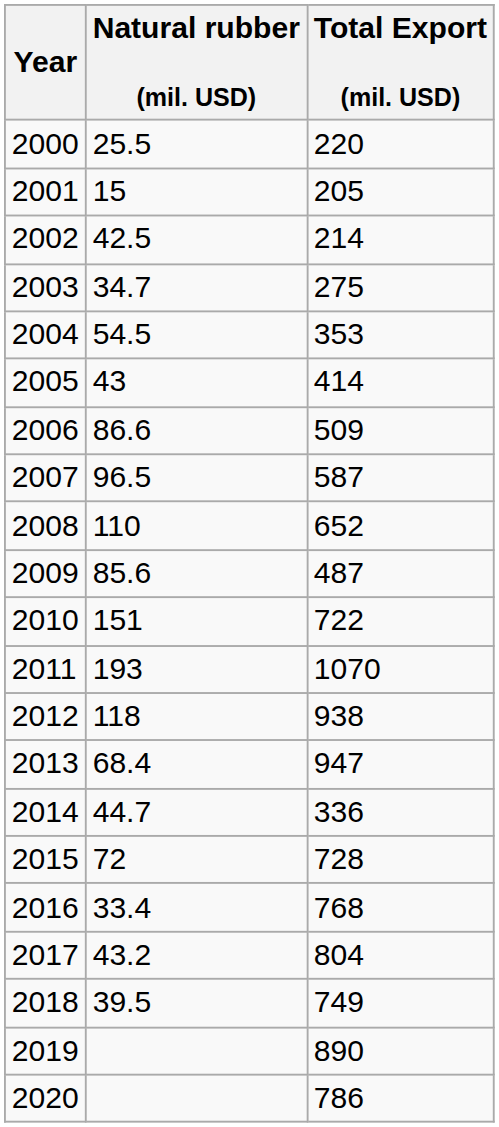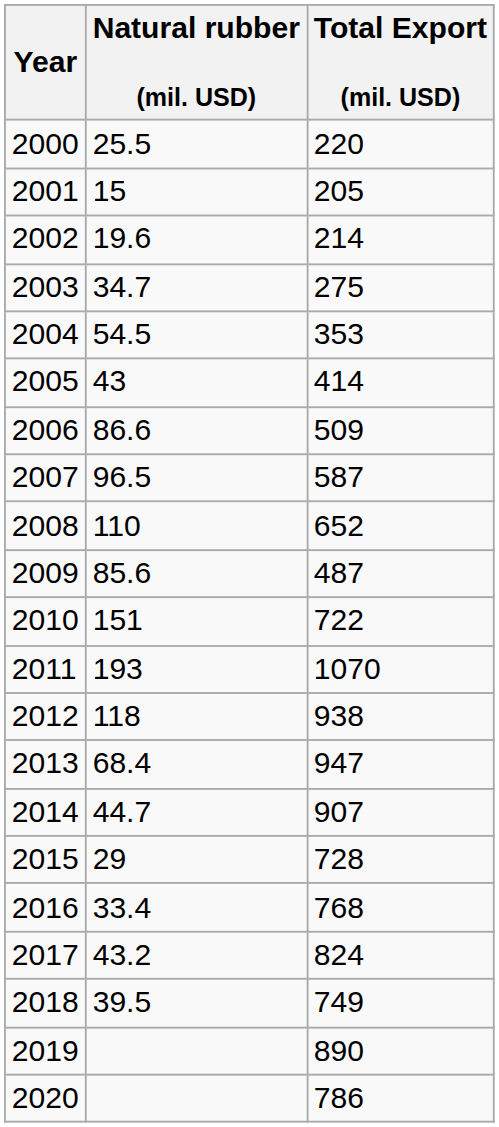 <table class="wikitable sortable static-row-numbers static-row-header-text">
 <tr>
 <th>Year</th>
 <th>Natural rubber<br><br><small>(mil. USD)</small> </th>
 <th>Total Export <br><br><small>(mil. USD)</small></th>
 </tr>
 <tr>
 <td>2000</td>
 <td>25.5</td>
 <td>220</td>
 </tr>
 <tr>
 <td>2001</td>
 <td>15</td>
 <td>205</td>
 </tr>
 <tr>
 <td>2002</td>
-<td>42.5</td>
+<td>19.6</td>
 <td>214</td>
 </tr>
 <tr>
 <td>2003</td>
 <td>34.7</td>
 <td>275</td>
 </tr>
 <tr>
 <td>2004</td>
 <td>54.5</td>
 <td>353</td>
 </tr>
 <tr>
 <td>2005</td>
 <td>43</td>
 <td>414</td>
 </tr>
 <tr>
 <td>2006</td>
 <td>86.6</td>
 <td>509</td>
 </tr>
 <tr>
 <td>2007</td>
 <td>96.5</td>
 <td>587</td>
 </tr>
 <tr>
 <td>2008</td>
 <td>110</td>
 <td>652</td>
 </tr>
 <tr>
 <td>2009</td>
 <td>85.6</td>
 <td>487</td>
 </tr>
 <tr>
 <td>2010</td>
 <td>151</td>
 <td>722</td>
 </tr>
 <tr>
 <td>2011</td>
 <td>193</td>
 <td>1070</td>
 </tr>
 <tr>
 <td>2012</td>
 <td>118</td>
 <td>938</td>
 </tr>
 <tr>
 <td>2013</td>
 <td>68.4</td>
 <td>947</td>
 </tr>
 <tr>
 <td>2014</td>
 <td>44.7</td>
-<td>336</td>
+<td>907</td>
 </tr>
 <tr>
 <td>2015</td>
-<td>72</td>
+<td>29</td>
 <td>728</td>
 </tr>
 <tr>
 <td>2016</td>
 <td>33.4</td>
 <td>768</td>
 </tr>
 <tr>
 <td>2017</td>
 <td>43.2</td>
-<td>804</td>
+<td>824</td>
 </tr>
 <tr>
 <td>2018</td>
 <td>39.5</td>
 <td>749</td>
 </tr>
 <tr>
 <td>2019</td>
 <td></td>
 <td>890</td>
 </tr>
 <tr>
 <td>2020</td>
 <td></td>
 <td>786</td>
 </tr>
 </table>
